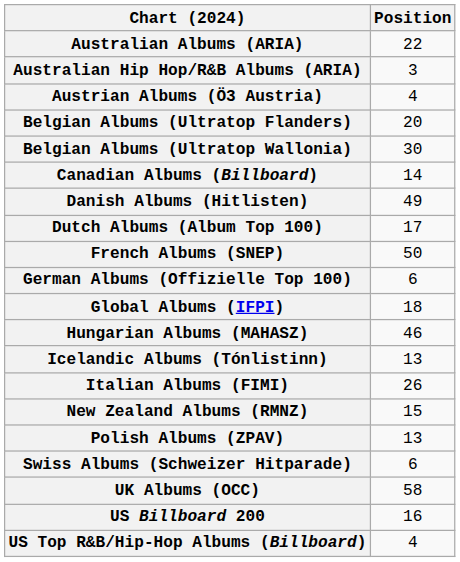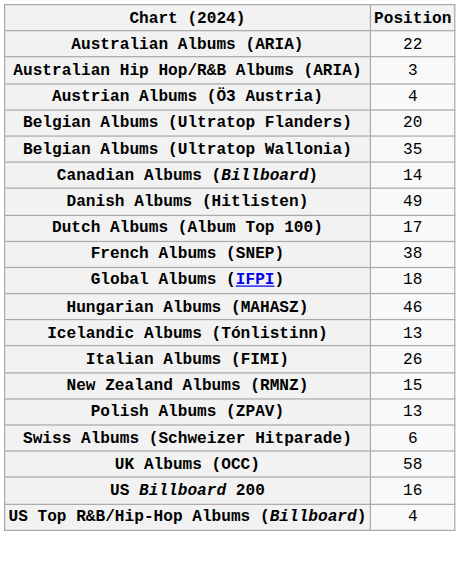 <table class="wikitable sortable plainrowheaders" style="text-align:center">
 <tr>
 <th scope="col">Chart (2024)</th>
 <th scope="col">Position</th>
 </tr>
 <tr>
 <th scope="row">Australian Albums (ARIA)</th>
 <td>22</td>
 </tr>
 <tr>
 <th scope="row">Australian Hip Hop/R&B Albums (ARIA)</th>
 <td>3</td>
 </tr>
 <tr>
 <th scope="row">Austrian Albums (Ö3 Austria)</th>
 <td>4</td>
 </tr>
 <tr>
 <th scope="row">Belgian Albums (Ultratop Flanders)</th>
 <td>20</td>
 </tr>
 <tr>
 <th scope="row">Belgian Albums (Ultratop Wallonia)</th>
-<td>30</td>
+<td>35</td>
 </tr>
 <tr>
 <th scope="row">Canadian Albums (<em>Billboard</em>)</th>
 <td>14</td>
 </tr>
 <tr>
 <th scope="row">Danish Albums (Hitlisten)</th>
 <td>49</td>
 </tr>
 <tr>
 <th scope="row">Dutch Albums (Album Top 100)</th>
 <td>17</td>
 </tr>
 <tr>
 <th scope="row">French Albums (SNEP)</th>
-<td>50</td>
-</tr>
-<tr>
-<th scope="row">German Albums (Offizielle Top 100)</th>
-<td>6</td>
+<td>38</td>
 </tr>
 <tr>
 <th scope="row">Global Albums (<a href='#'>IFPI</a>)</th>
 <td>18</td>
 </tr>
 <tr>
 <th scope="row">Hungarian Albums (MAHASZ)</th>
 <td>46</td>
 </tr>
 <tr>
 <th scope="row">Icelandic Albums (Tónlistinn)</th>
 <td>13</td>
 </tr>
 <tr>
 <th scope="row">Italian Albums (FIMI)</th>
 <td>26</td>
 </tr>
 <tr>
 <th scope="row">New Zealand Albums (RMNZ)</th>
 <td>15</td>
 </tr>
 <tr>
 <th scope="row">Polish Albums (ZPAV)</th>
 <td>13</td>
 </tr>
 <tr>
 <th scope="row">Swiss Albums (Schweizer Hitparade)</th>
 <td>6</td>
 </tr>
 <tr>
 <th scope="row">UK Albums (OCC)</th>
 <td>58</td>
 </tr>
 <tr>
 <th scope="row">US <em>Billboard</em> 200</th>
 <td>16</td>
 </tr>
 <tr>
 <th scope="row">US Top R&B/Hip-Hop Albums (<em>Billboard</em>)</th>
 <td>4</td>
 </tr>
 </table>
